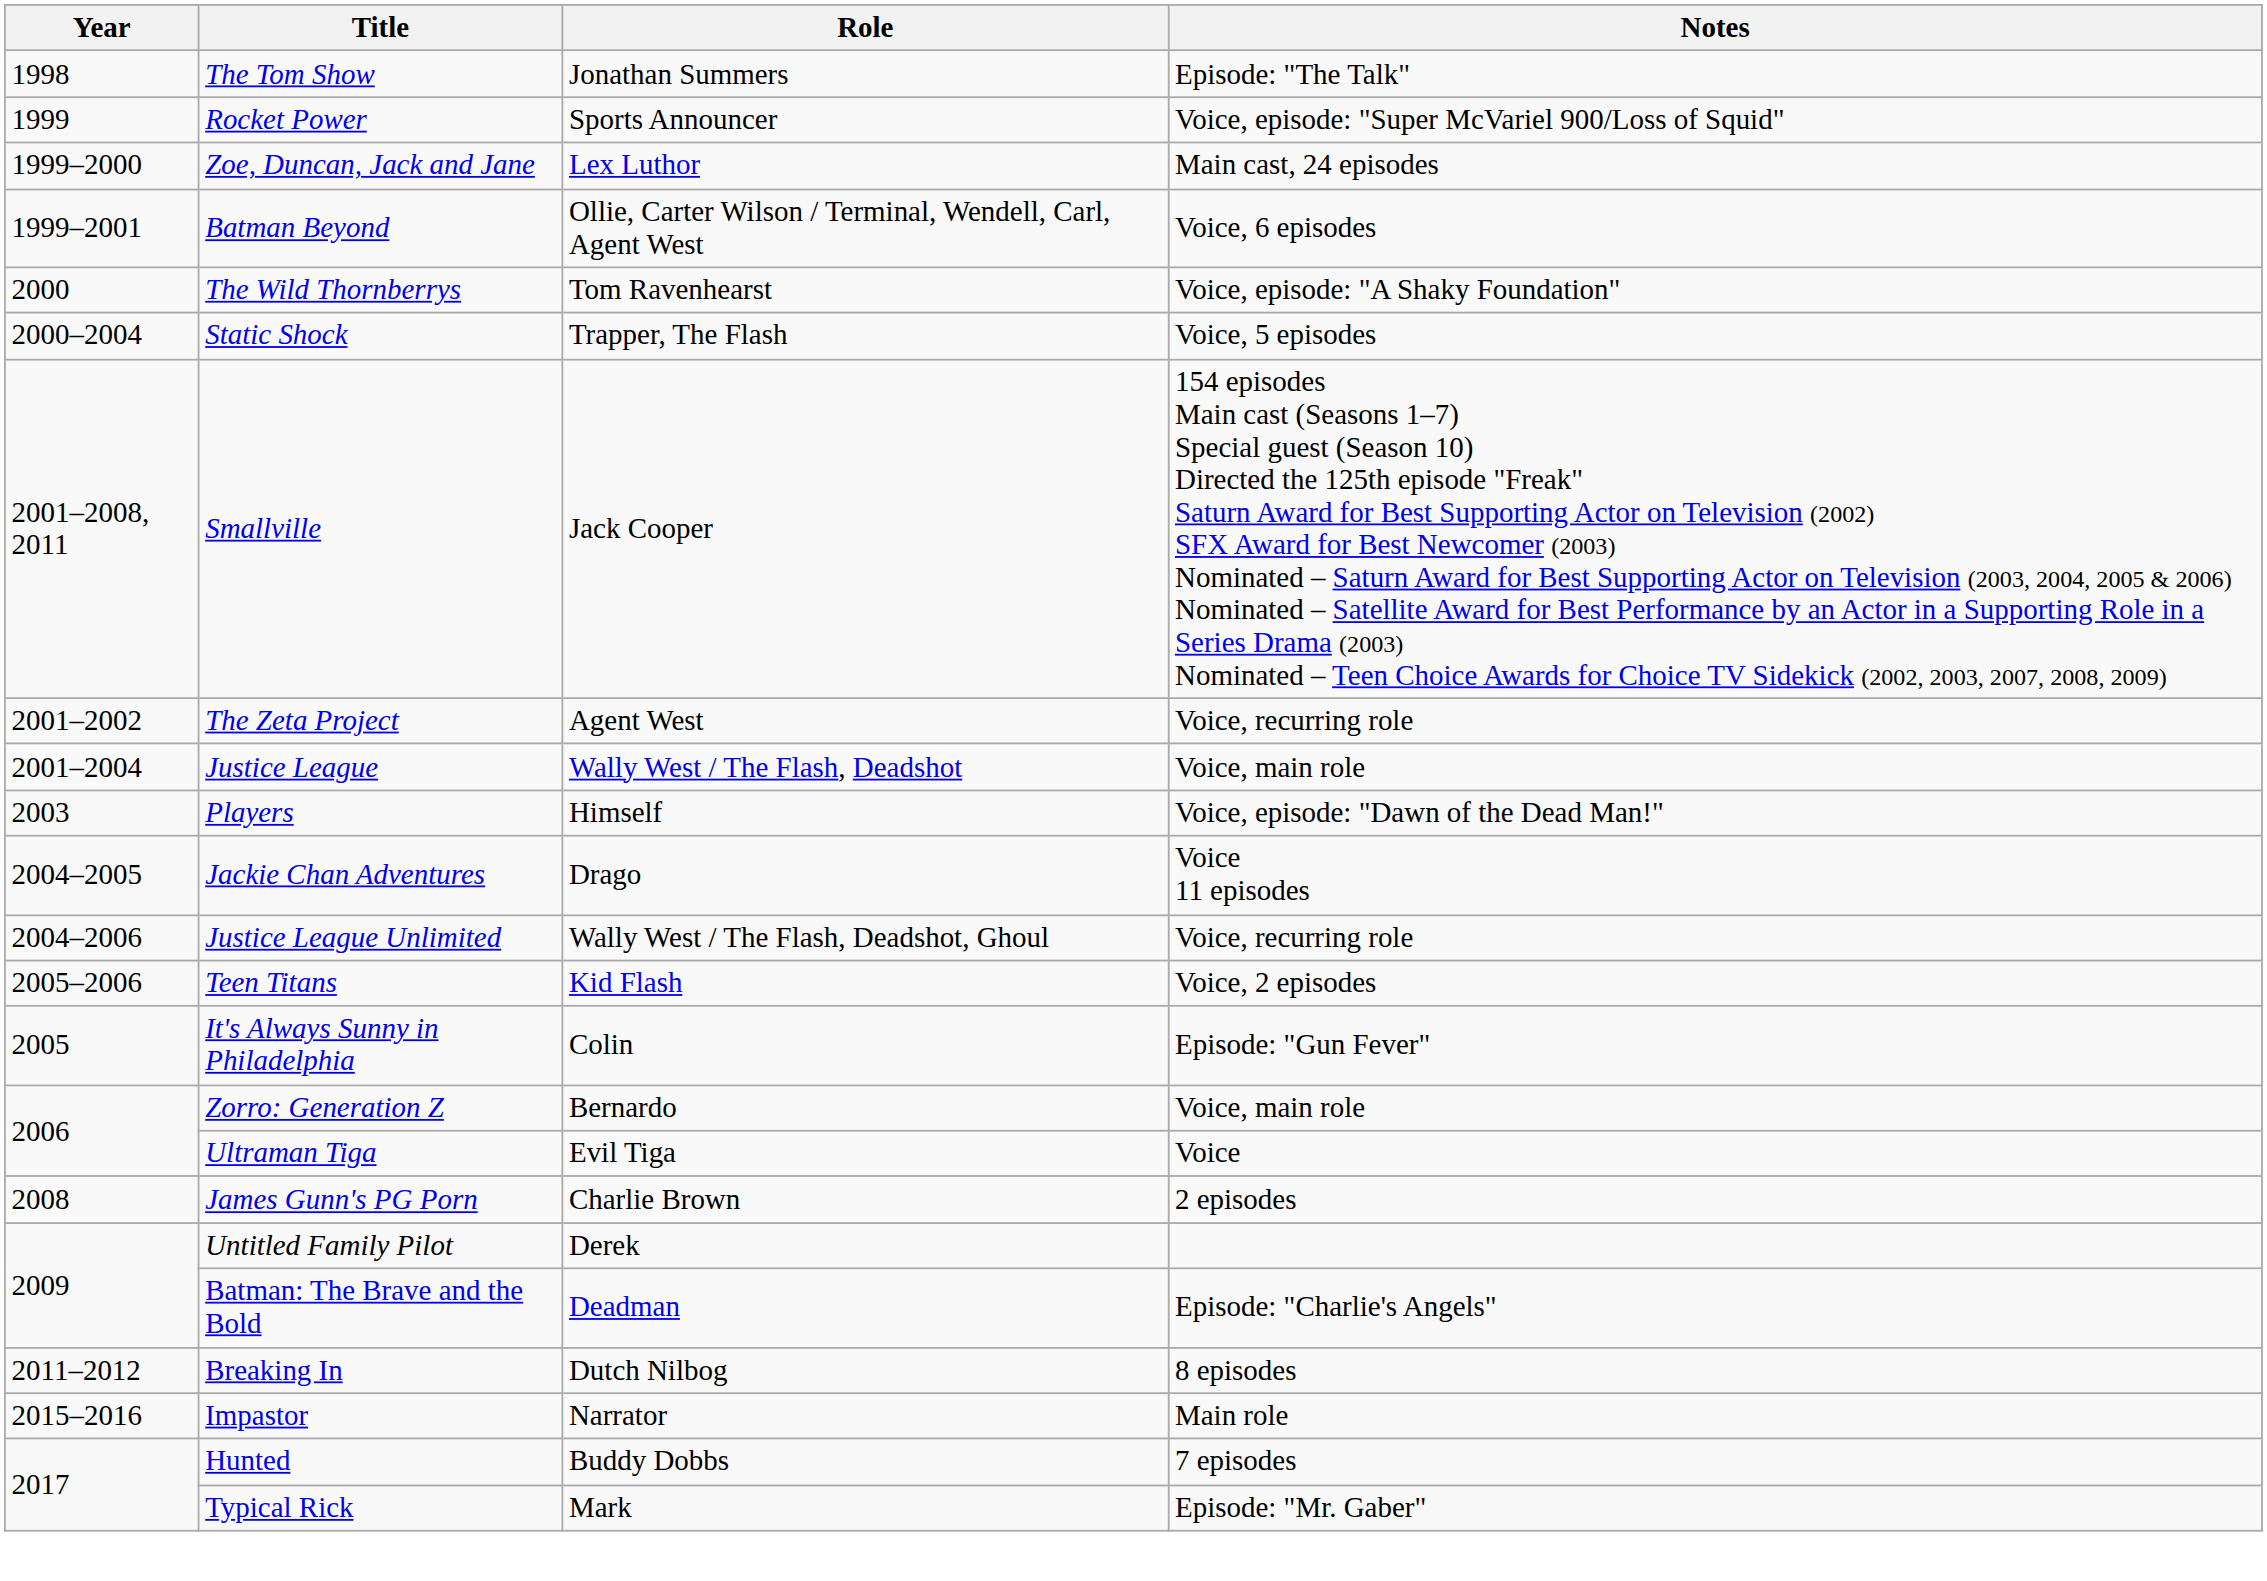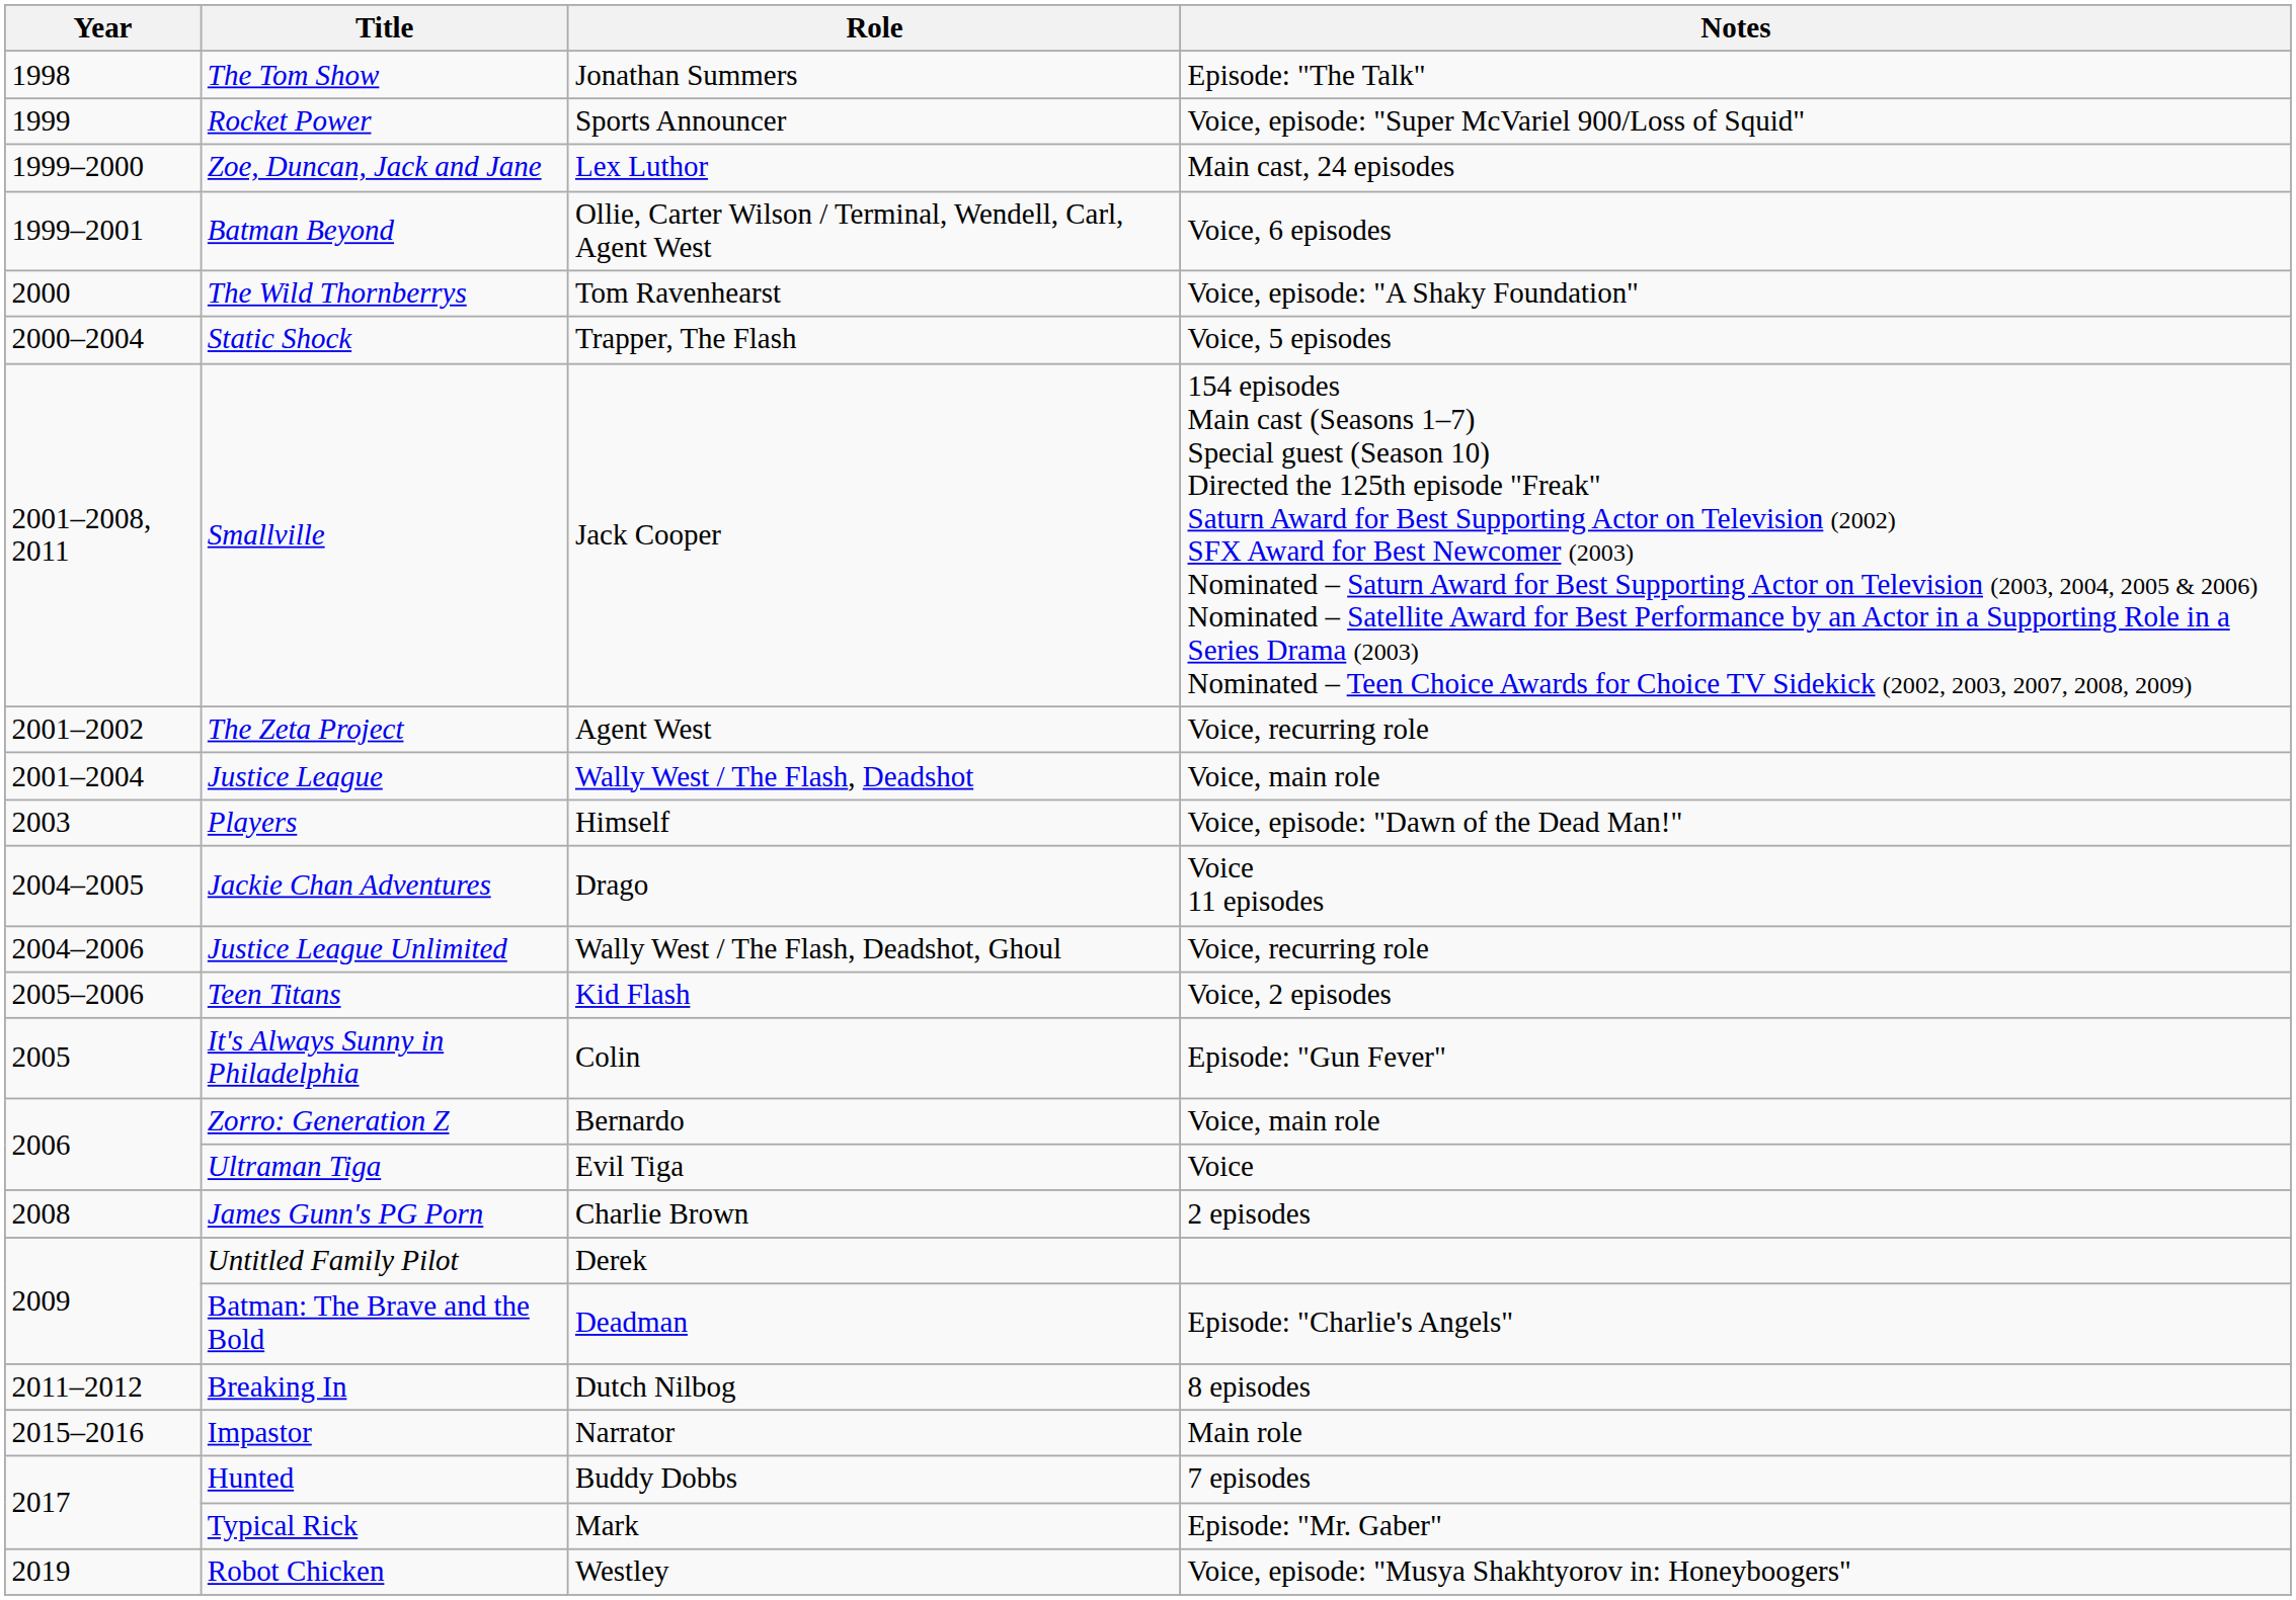 <table class="wikitable sortable plainrowheaders">
 <tr>
 <th scope="col">Year</th>
 <th scope="col">Title</th>
 <th scope="col">Role</th>
 <th scope="col" class="unsortable">Notes</th>
 </tr>
 <tr>
 <td>1998</td>
 <td><em><a href='#'>The Tom Show</a></em></td>
 <td>Jonathan Summers</td>
 <td>Episode: "The Talk"</td>
 </tr>
 <tr>
 <td>1999</td>
 <td><em><a href='#'>Rocket Power</a></em></td>
 <td>Sports Announcer</td>
 <td>Voice, episode: "Super McVariel 900/Loss of Squid"</td>
 </tr>
 <tr>
 <td>1999–2000</td>
 <td><em><a href='#'>Zoe, Duncan, Jack and Jane</a></em></td>
 <td><a href='#'>Lex Luthor</a></td>
 <td>Main cast, 24 episodes</td>
 </tr>
 <tr>
 <td>1999–2001</td>
 <td><em><a href='#'>Batman Beyond</a></em></td>
 <td>Ollie, Carter Wilson / Terminal, Wendell, Carl, Agent West</td>
 <td>Voice, 6 episodes</td>
 </tr>
 <tr>
 <td>2000</td>
 <td><em><a href='#'>The Wild Thornberrys</a></em></td>
 <td>Tom Ravenhearst</td>
 <td>Voice, episode: "A Shaky Foundation"</td>
 </tr>
 <tr>
 <td>2000–2004</td>
 <td><em><a href='#'>Static Shock</a></em></td>
 <td>Trapper, The Flash</td>
 <td>Voice, 5 episodes</td>
 </tr>
 <tr>
 <td>2001–2008, 2011</td>
 <td><em><a href='#'>Smallville</a></em></td>
 <td>Jack Cooper</td>
 <td>154 episodes<br>Main cast (Seasons 1–7)<br>Special guest (Season 10)<br>Directed the 125th episode "Freak"<br><a href='#'>Saturn Award for Best Supporting Actor on Television</a> <small>(2002)</small><br><a href='#'>SFX Award for Best Newcomer</a> <small>(2003)</small><br>Nominated – <a href='#'>Saturn Award for Best Supporting Actor on Television</a> <small>(2003, 2004, 2005 & 2006)</small><br>Nominated – <a href='#'>Satellite Award for Best Performance by an Actor in a Supporting Role in a Series Drama</a> <small>(2003)</small><br>Nominated – <a href='#'>Teen Choice Awards for Choice TV Sidekick</a> <small>(2002, 2003, 2007, 2008, 2009)</small></td>
 </tr>
 <tr>
 <td>2001–2002</td>
 <td><em><a href='#'>The Zeta Project</a></em></td>
 <td>Agent West</td>
 <td>Voice, recurring role</td>
 </tr>
 <tr>
 <td>2001–2004</td>
 <td><em><a href='#'>Justice League</a></em></td>
 <td><a href='#'>Wally West / The Flash</a>, <a href='#'>Deadshot</a></td>
 <td>Voice, main role</td>
 </tr>
 <tr>
 <td>2003</td>
 <td><em><a href='#'>Players</a></em></td>
 <td>Himself</td>
 <td>Voice, episode: "Dawn of the Dead Man!"</td>
 </tr>
 <tr>
 <td>2004–2005</td>
 <td><em><a href='#'>Jackie Chan Adventures</a></em></td>
 <td>Drago</td>
 <td>Voice<br>11 episodes</td>
 </tr>
 <tr>
 <td>2004–2006</td>
 <td><em><a href='#'>Justice League Unlimited</a></em></td>
 <td>Wally West / The Flash, Deadshot, Ghoul</td>
 <td>Voice, recurring role</td>
 </tr>
 <tr>
 <td>2005–2006</td>
 <td><em><a href='#'>Teen Titans</a></em></td>
 <td><a href='#'>Kid Flash</a></td>
 <td>Voice, 2 episodes</td>
 </tr>
 <tr>
 <td>2005</td>
 <td><em><a href='#'>It's Always Sunny in Philadelphia</a></em></td>
 <td>Colin</td>
 <td>Episode: "Gun Fever"</td>
 </tr>
 <tr>
 <td rowspan=2>2006</td>
 <td><em><a href='#'>Zorro: Generation Z</a></em></td>
 <td>Bernardo</td>
 <td>Voice, main role</td>
 </tr>
 <tr>
 <td><em><a href='#'>Ultraman Tiga</a></em></td>
 <td>Evil Tiga</td>
 <td>Voice</td>
 </tr>
 <tr>
 <td>2008</td>
 <td><em><a href='#'>James Gunn's PG Porn</a></em></td>
 <td>Charlie Brown</td>
 <td>2 episodes</td>
 </tr>
 <tr>
 <td rowspan=2>2009</td>
 <td><em>Untitled Family Pilot</em><em></td>
 <td>Derek</td>
 <td></td>
 </tr>
 <tr>
 <td></em><a href='#'>Batman: The Brave and the Bold</a><em></td>
 <td><a href='#'>Deadman</a></td>
 <td>Episode: "Charlie's Angels"</td>
 </tr>
 <tr>
 <td>2011–2012</td>
 <td></em><a href='#'>Breaking In</a><em></td>
 <td>Dutch Nilbog</td>
 <td>8 episodes</td>
 </tr>
 <tr>
 <td>2015–2016</td>
 <td></em><a href='#'>Impastor</a><em></td>
 <td>Narrator</td>
 <td>Main role</td>
 </tr>
 <tr>
 <td rowspan=2>2017</td>
 <td></em><a href='#'>Hunted</a><em></td>
 <td>Buddy Dobbs</td>
 <td>7 episodes</td>
 </tr>
 <tr>
 <td></em><a href='#'>Typical Rick</a><em></td>
 <td>Mark</td>
 <td>Episode: "Mr. Gaber"</td>
 </tr>
+<tr>
+<td>2019</td>
+<td></em><a href='#'>Robot Chicken</a><em></td>
+<td>Westley</td>
+<td>Voice, episode: "Musya Shakhtyorov in: Honeyboogers"</td>
+</tr>
 </table>
